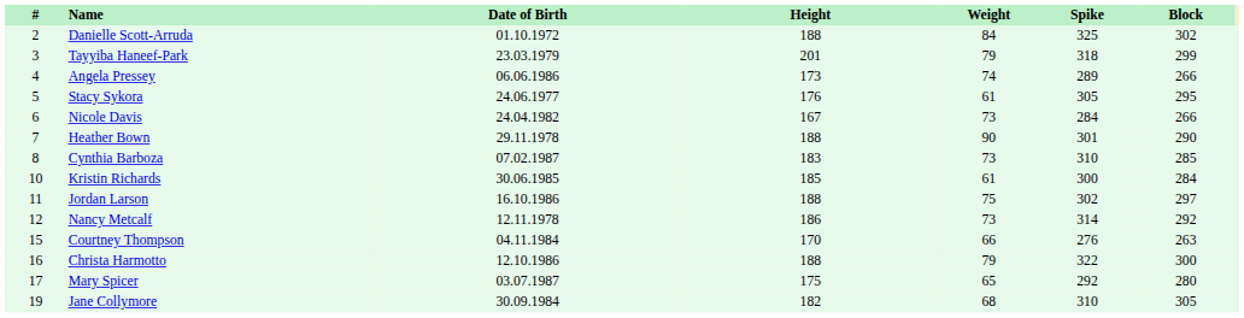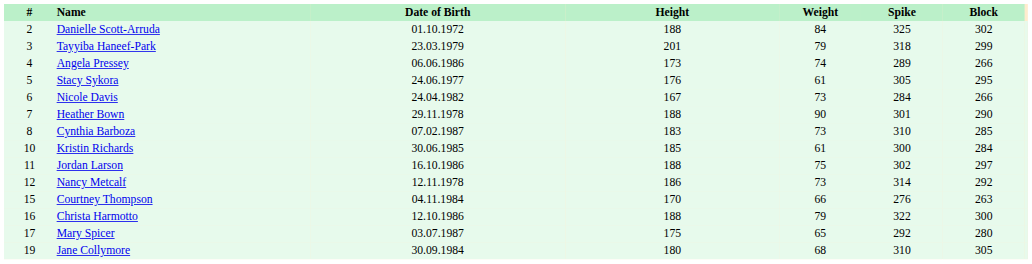 <table border=0 cellpadding=2 cellspacing=0  |- bgcolor=#FFECCE style="text-align:center; font-size:90%;" width=100%>
 <tr bgcolor=#BBF0C9>
 <th width=5%>#</th>
 <th width=25% align=left>Name</th>
 <th width=25%>Date of Birth</th>
 <th width=21%>Height</th>
 <th width=8%>Weight</th>
 <th width=8%>Spike</th>
 <th width=8%>Block</th>
 </tr>
 <tr bgcolor=#E7FAEC>
 <td>2</td>
 <td align=left><a href='#'>Danielle Scott-Arruda</a></td>
 <td>01.10.1972</td>
 <td>188</td>
 <td>84</td>
 <td>325</td>
 <td>302</td>
 <td></td>
 </tr>
 <tr bgcolor=#E7FAEC>
 <td>3</td>
 <td align=left><a href='#'>Tayyiba Haneef-Park</a></td>
 <td>23.03.1979</td>
 <td>201</td>
 <td>79</td>
 <td>318</td>
 <td>299</td>
 <td></td>
 </tr>
 <tr bgcolor=#E7FAEC>
 <td>4</td>
 <td align=left><a href='#'>Angela Pressey</a></td>
 <td>06.06.1986</td>
 <td>173</td>
 <td>74</td>
 <td>289</td>
 <td>266</td>
 <td></td>
 </tr>
 <tr bgcolor=#E7FAEC>
 <td>5</td>
 <td align=left><a href='#'>Stacy Sykora</a></td>
 <td>24.06.1977</td>
 <td>176</td>
 <td>61</td>
 <td>305</td>
 <td>295</td>
 <td></td>
 </tr>
 <tr bgcolor=#E7FAEC>
 <td>6</td>
 <td align=left><a href='#'>Nicole Davis</a></td>
 <td>24.04.1982</td>
 <td>167</td>
 <td>73</td>
 <td>284</td>
 <td>266</td>
 <td></td>
 </tr>
 <tr bgcolor=#E7FAEC>
 <td>7</td>
 <td align=left><a href='#'>Heather Bown</a></td>
 <td>29.11.1978</td>
 <td>188</td>
 <td>90</td>
 <td>301</td>
 <td>290</td>
 <td></td>
 </tr>
 <tr bgcolor=#E7FAEC>
 <td>8</td>
 <td align=left><a href='#'>Cynthia Barboza</a></td>
 <td>07.02.1987</td>
 <td>183</td>
 <td>73</td>
 <td>310</td>
 <td>285</td>
 <td></td>
 </tr>
 <tr bgcolor=#E7FAEC>
 <td>10</td>
 <td align=left><a href='#'>Kristin Richards</a></td>
 <td>30.06.1985</td>
 <td>185</td>
 <td>61</td>
 <td>300</td>
 <td>284</td>
 <td></td>
 </tr>
 <tr bgcolor=#E7FAEC>
 <td>11</td>
 <td align=left><a href='#'>Jordan Larson</a></td>
 <td>16.10.1986</td>
 <td>188</td>
 <td>75</td>
 <td>302</td>
 <td>297</td>
 <td></td>
 </tr>
 <tr bgcolor=#E7FAEC>
 <td>12</td>
 <td align=left><a href='#'>Nancy Metcalf</a></td>
 <td>12.11.1978</td>
 <td>186</td>
 <td>73</td>
 <td>314</td>
 <td>292</td>
 <td></td>
 </tr>
 <tr bgcolor=#E7FAEC>
 <td>15</td>
 <td align=left><a href='#'>Courtney Thompson</a></td>
 <td>04.11.1984</td>
 <td>170</td>
 <td>66</td>
 <td>276</td>
 <td>263</td>
 <td></td>
 </tr>
 <tr bgcolor=#E7FAEC>
 <td>16</td>
 <td align=left><a href='#'>Christa Harmotto</a></td>
 <td>12.10.1986</td>
 <td>188</td>
 <td>79</td>
 <td>322</td>
 <td>300</td>
 <td></td>
 </tr>
 <tr bgcolor=#E7FAEC>
 <td>17</td>
 <td align=left><a href='#'>Mary Spicer</a></td>
 <td>03.07.1987</td>
 <td>175</td>
 <td>65</td>
 <td>292</td>
 <td>280</td>
 <td></td>
 </tr>
 <tr bgcolor=#E7FAEC>
 <td>19</td>
 <td align=left><a href='#'>Jane Collymore</a></td>
 <td>30.09.1984</td>
-<td>182</td>
+<td>180</td>
 <td>68</td>
 <td>310</td>
 <td>305</td>
 <td></td>
 </tr>
 </table>
